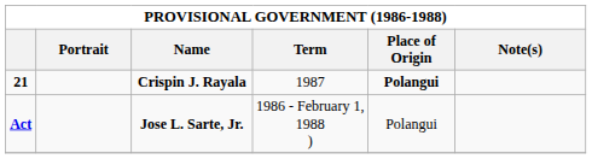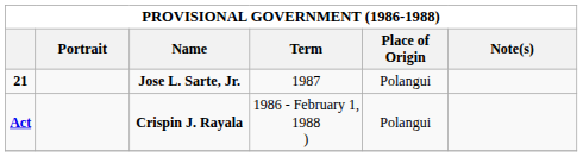 <table class="wikitable " style="vertical-align:top;text-align:center;font-size:95%;">
 <tr>
 <th style="background-color:white;font-size:105%;width:51em;" colspan=6>PROVISIONAL GOVERNMENT (1986-1988)</th>
 </tr>
 <tr>
 <th style="width: 1em;text-align:center"></th>
 <th style="width: 7em;text-align:center">Portrait</th>
 <th style="width: 10em;text-align:center">Name</th>
 <th style="width: 9em;text-align:center">Term</th>
 <th style="width: 6em;text-align:center">Place of Origin</th>
 <th style="width: 11em;text-align:center">Note(s)</th>
 </tr>
 <tr>
 <td><strong>21</strong></td>
 <td></td>
-<td><strong>Crispin J. Rayala</strong> <br></td>
+<td><strong>Jose L. Sarte, Jr.</strong> <br></td>
 <td>1987</td>
-<td><strong>Polangui</strong></td>
+<td>Polangui</td>
 <td></td>
 </tr>
 <tr>
 <td><strong><a href='#'>Act</a></strong></td>
 <td></td>
-<td><strong>Jose L. Sarte, Jr.</strong> <br></td>
+<td><strong>Crispin J. Rayala</strong> <br></td>
 <td>1986 - February 1, 1988 <br>)</td>
 <td>Polangui</td>
 <td></td>
 </tr>
 <tr>
 </tr>
 </table>
